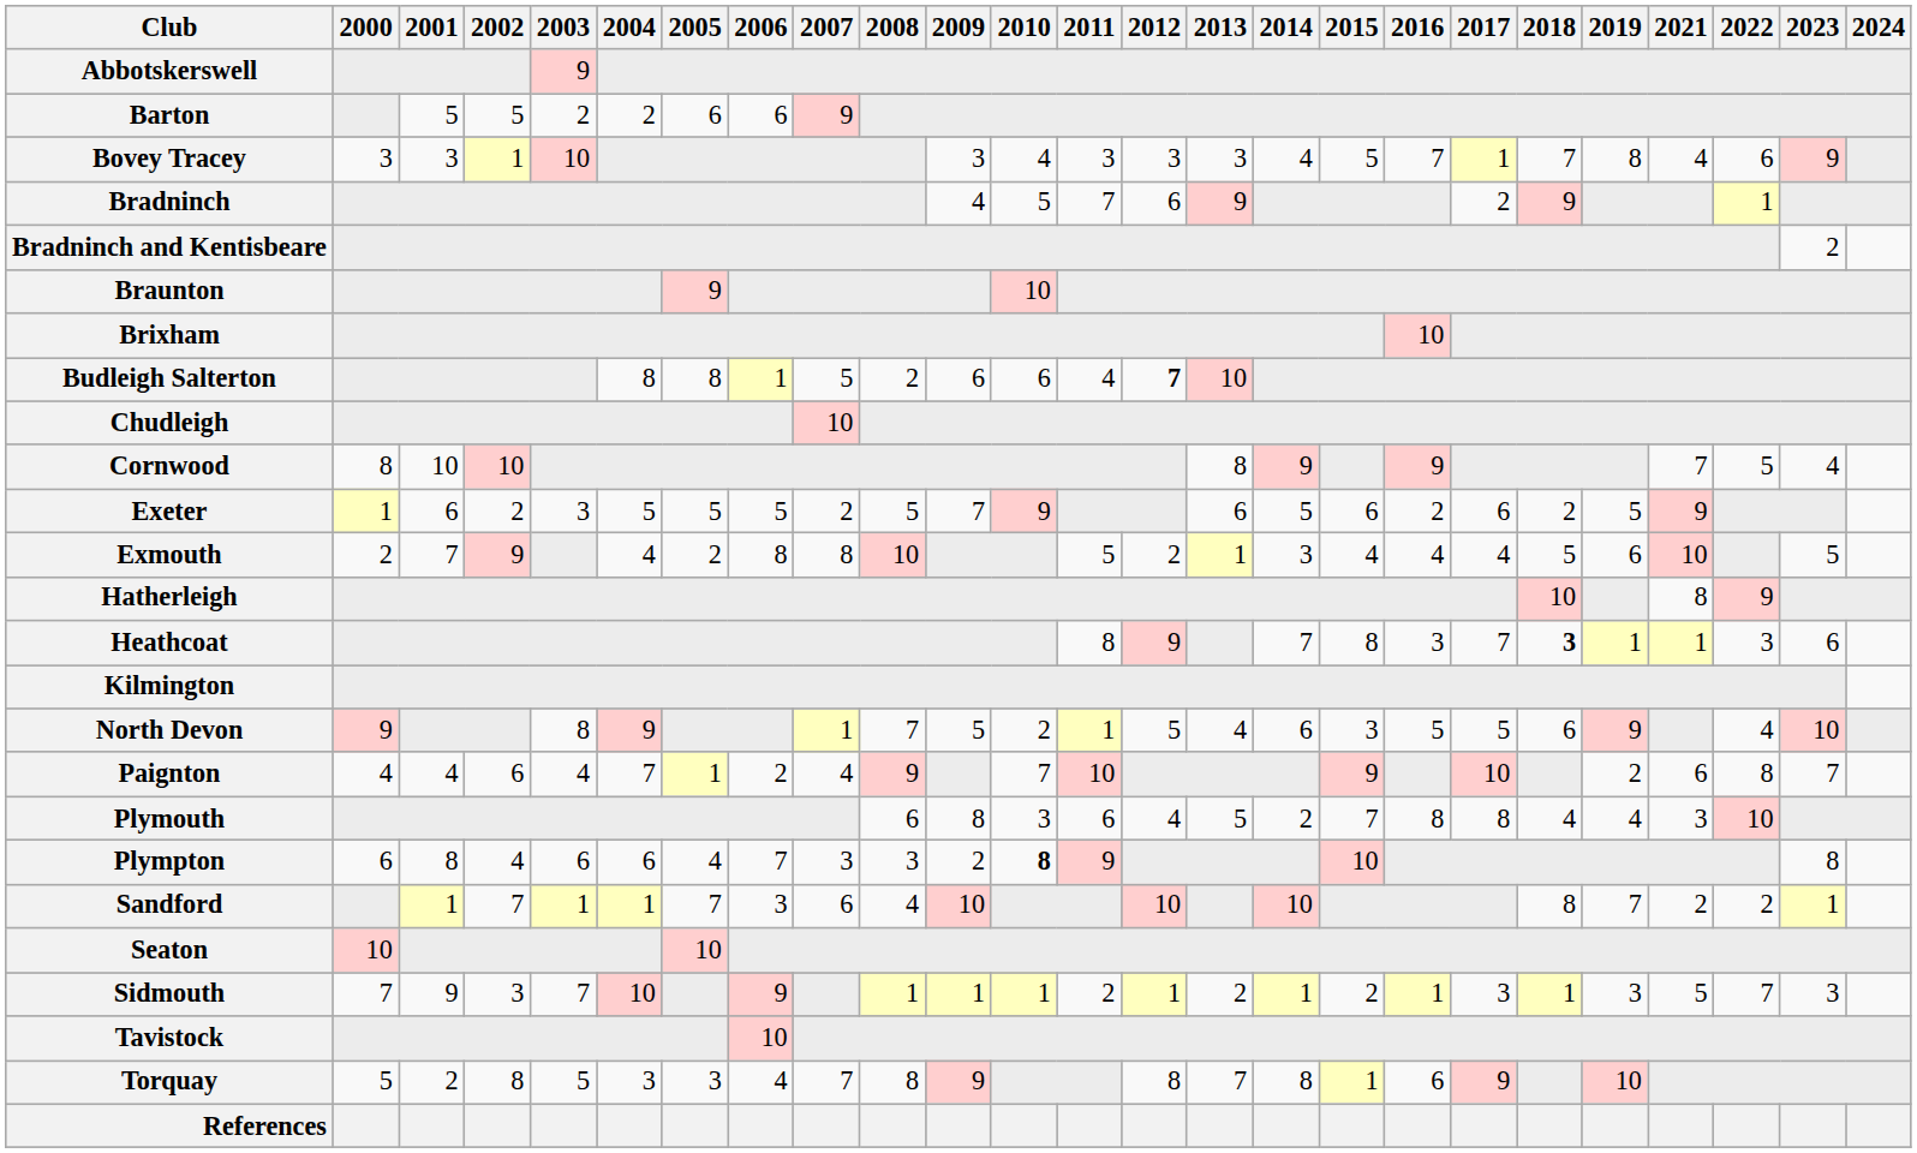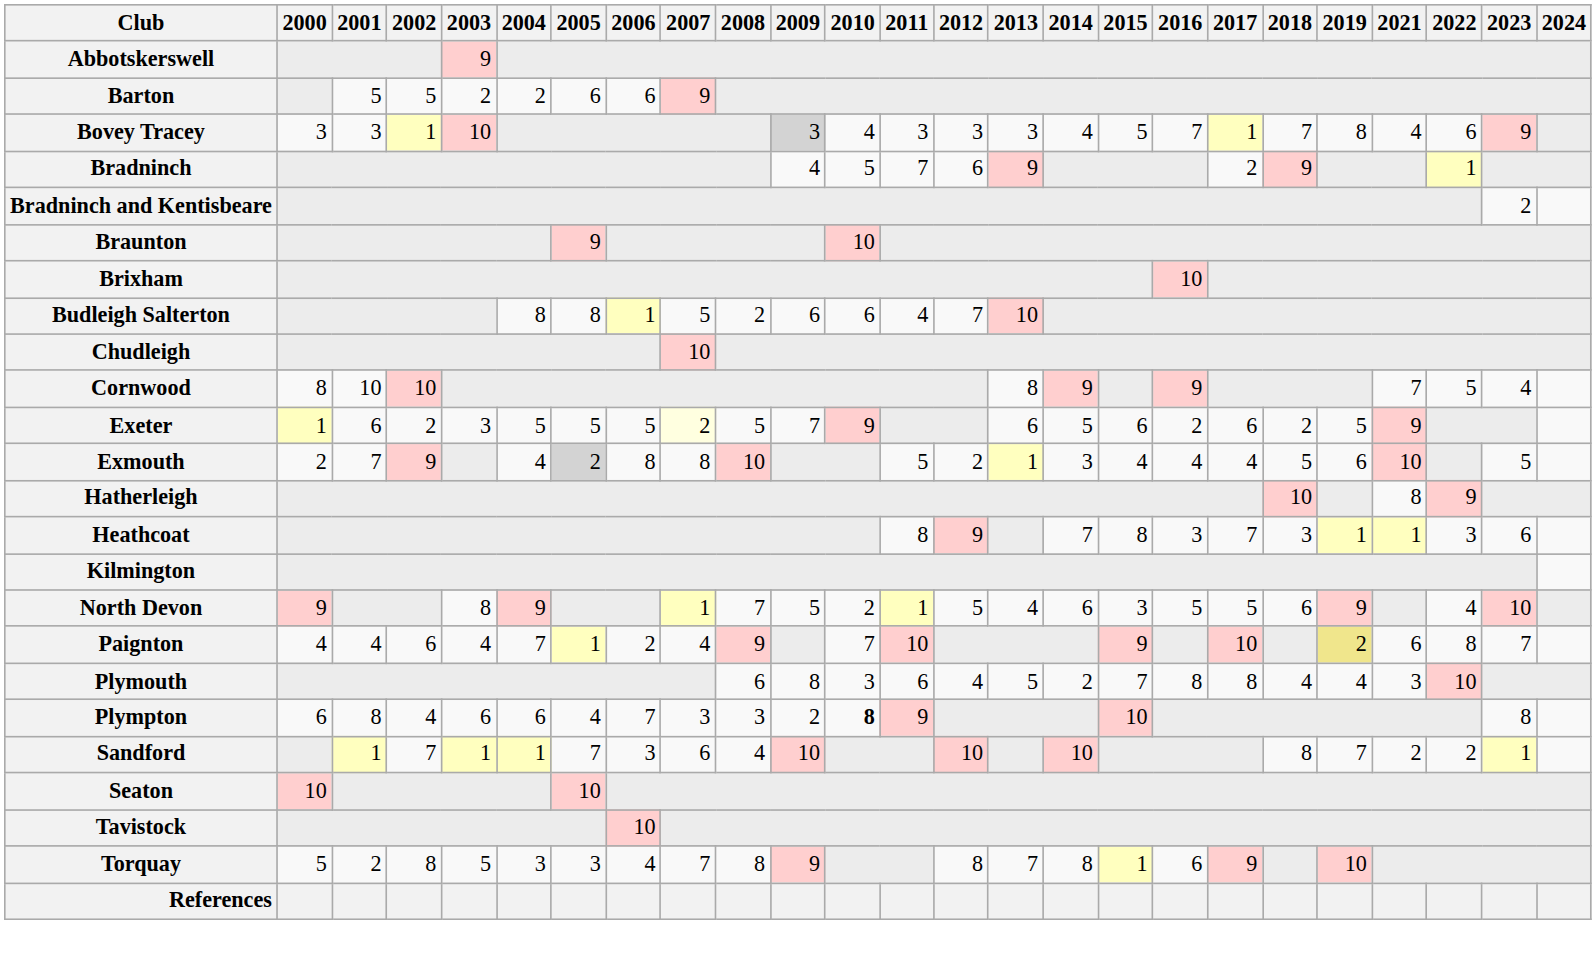 <table class="wikitable plainrowheaders" style="font-size:85%; text-align: right;">
 <tr>
 <th scope="col">Club</th>
 <th scope="col">2000</th>
 <th scope="col">2001</th>
 <th scope="col">2002</th>
 <th scope="col">2003</th>
 <th scope="col">2004</th>
 <th scope="col">2005</th>
 <th scope="col">2006</th>
 <th scope="col">2007</th>
 <th scope="col">2008</th>
 <th scope="col">2009</th>
 <th scope="col">2010</th>
 <th scope="col">2011</th>
 <th scope="col">2012</th>
 <th scope="col">2013</th>
 <th scope="col">2014</th>
 <th scope="col">2015</th>
 <th scope="col">2016</th>
 <th scope="col">2017</th>
 <th scope="col">2018</th>
 <th scope="col">2019</th>
 <th scope="col">2021</th>
 <th scope="col">2022</th>
 <th scope="col">2023</th>
 <th scope="col">2024</th>
 </tr>
 <tr>
 <th scope="row">Abbotskerswell</th>
 <td bgcolor="#ececec" colspan="3"></td>
 <td bgcolor="#ffcfcf">9</td>
 <td bgcolor="#ececec" colspan="20"></td>
 </tr>
 <tr>
 <th scope="row">Barton</th>
 <td bgcolor="#ececec"></td>
 <td>5</td>
 <td>5</td>
 <td>2</td>
 <td>2</td>
 <td>6</td>
 <td>6</td>
 <td bgcolor="#ffcfcf">9</td>
 <td bgcolor="#ececec" colspan="16"></td>
 </tr>
 <tr>
 <th scope="row">Bovey Tracey</th>
 <td>3</td>
 <td>3</td>
 <td bgcolor="#ffffbf">1</td>
 <td bgcolor="#ffcfcf">10</td>
 <td bgcolor="#ececec" colspan="5"></td>
-<td>3</td>
+<td style="background: lightgrey;">3</td>
 <td>4</td>
 <td>3</td>
 <td>3</td>
 <td>3</td>
 <td>4</td>
 <td>5</td>
 <td>7</td>
 <td bgcolor="#ffffbf">1</td>
 <td>7</td>
 <td>8</td>
 <td>4</td>
 <td>6</td>
 <td bgcolor="#ffcfcf">9</td>
 <td bgcolor="#ececec" colspan="1"></td>
 </tr>
 <tr>
 <th scope="row">Bradninch </th>
 <td bgcolor="#ececec" colspan="9"></td>
 <td>4</td>
 <td>5</td>
 <td>7</td>
 <td>6</td>
 <td bgcolor="#ffcfcf">9</td>
 <td bgcolor="#ececec" colspan="3"></td>
 <td>2</td>
 <td bgcolor="#ffcfcf">9</td>
 <td bgcolor="#ececec" colspan="2"></td>
 <td bgcolor="#ffffbf">1</td>
 <td bgcolor="#ececec" colspan="2"></td>
 </tr>
 <tr>
 <th scope="row">Bradninch and Kentisbeare</th>
 <td bgcolor="#ececec" colspan="22"></td>
 <td>2</td>
 <td></td>
 </tr>
 <tr>
 <th scope="row">Braunton</th>
 <td bgcolor="#ececec" colspan="5"></td>
 <td bgcolor="#ffcfcf">9</td>
 <td bgcolor="#ececec" colspan="4"></td>
 <td bgcolor="#ffcfcf">10</td>
 <td bgcolor="#ececec" colspan="13"></td>
 </tr>
 <tr>
 <th scope="row">Brixham</th>
 <td bgcolor="#ececec" colspan="16"></td>
 <td bgcolor="#ffcfcf">10</td>
 <td bgcolor="#ececec" colspan="7"></td>
 </tr>
 <tr>
 <th scope="row">Budleigh Salterton</th>
 <td bgcolor="#ececec" colspan="4"></td>
 <td>8</td>
 <td>8</td>
 <td bgcolor="#ffffbf">1</td>
 <td>5</td>
 <td>2</td>
 <td>6</td>
 <td>6</td>
 <td>4</td>
-<td><strong>7</strong></td>
+<td>7</td>
 <td bgcolor="#ffcfcf">10</td>
 <td bgcolor="#ececec" colspan="10"></td>
 </tr>
 <tr>
 <th scope="row">Chudleigh</th>
 <td bgcolor="#ececec" colspan="7"></td>
 <td bgcolor="#ffcfcf">10</td>
 <td bgcolor="#ececec" colspan="16"></td>
 </tr>
 <tr>
 <th scope="row">Cornwood</th>
 <td>8</td>
 <td>10</td>
 <td bgcolor="#ffcfcf">10</td>
 <td bgcolor="#ececec" colspan="10"></td>
 <td>8</td>
 <td bgcolor="#ffcfcf">9</td>
 <td bgcolor="#ececec"></td>
 <td bgcolor="#ffcfcf">9</td>
 <td bgcolor="#ececec" colspan="3"></td>
 <td>7</td>
 <td>5</td>
 <td>4</td>
 <td></td>
 </tr>
 <tr>
 <th scope="row">Exeter</th>
 <td bgcolor="#ffffbf">1</td>
 <td>6</td>
 <td>2</td>
 <td>3</td>
 <td>5</td>
 <td>5</td>
 <td>5</td>
-<td>2</td>
+<td style="background: lightyellow;">2</td>
 <td>5</td>
 <td>7</td>
 <td bgcolor="#ffcfcf">9</td>
 <td bgcolor="#ececec" colspan="2"></td>
 <td>6</td>
 <td>5</td>
 <td>6</td>
 <td>2</td>
 <td>6</td>
 <td>2</td>
 <td>5</td>
 <td bgcolor="#ffcfcf">9</td>
 <td bgcolor="#ececec" colspan="2"></td>
 <td></td>
 </tr>
 <tr>
 <th scope="row">Exmouth</th>
 <td>2</td>
 <td>7</td>
 <td bgcolor="#ffcfcf">9</td>
 <td bgcolor="#ececec"></td>
 <td>4</td>
-<td>2</td>
+<td style="background: lightgrey;">2</td>
 <td>8</td>
 <td>8</td>
 <td bgcolor="#ffcfcf">10</td>
 <td bgcolor="#ececec" colspan="2"></td>
 <td>5</td>
 <td>2</td>
 <td bgcolor="#ffffbf">1</td>
 <td>3</td>
 <td>4</td>
 <td>4</td>
 <td>4</td>
 <td>5</td>
 <td>6</td>
 <td bgcolor="#ffcfcf">10</td>
 <td bgcolor="#ececec" colspan="1"></td>
 <td>5</td>
 <td></td>
 </tr>
 <tr>
 <th scope="row">Hatherleigh</th>
 <td bgcolor="#ececec" colspan="18"></td>
 <td bgcolor="#ffcfcf">10</td>
 <td bgcolor="#ececec" colspan="1"></td>
 <td>8</td>
 <td bgcolor="#ffcfcf">9</td>
 <td bgcolor="#ececec" colspan="2"></td>
 </tr>
 <tr>
 <th scope="row">Heathcoat</th>
 <td bgcolor="#ececec" colspan="11"></td>
 <td>8</td>
 <td bgcolor="#ffcfcf">9</td>
 <td bgcolor="#ececec"></td>
 <td>7</td>
 <td>8</td>
 <td>3</td>
 <td>7</td>
-<td><strong>3</strong></td>
+<td>3</td>
 <td bgcolor="#ffffbf">1</td>
 <td bgcolor="#ffffbf">1</td>
 <td>3</td>
 <td>6</td>
 <td></td>
 </tr>
 <tr>
 <th scope="row">Kilmington</th>
 <td bgcolor="#ececec" colspan="23"></td>
 <td></td>
 </tr>
 <tr>
 <th scope="row">North Devon</th>
 <td bgcolor="#ffcfcf">9</td>
 <td bgcolor="#ececec" colspan="2"></td>
 <td>8</td>
 <td bgcolor="#ffcfcf">9</td>
 <td bgcolor="#ececec" colspan="2"></td>
 <td bgcolor="#ffffbf">1</td>
 <td>7</td>
 <td>5</td>
 <td>2</td>
 <td bgcolor="#ffffbf">1</td>
 <td>5</td>
 <td>4</td>
 <td>6</td>
 <td>3</td>
 <td>5</td>
 <td>5</td>
 <td>6</td>
 <td bgcolor="#ffcfcf">9</td>
 <td bgcolor="#ececec" colspan="1"></td>
 <td>4</td>
 <td bgcolor="#ffcfcf">10</td>
 <td bgcolor="#ececec" colspan="1"></td>
 </tr>
 <tr>
 <th scope="row">Paignton</th>
 <td>4</td>
 <td>4</td>
 <td>6</td>
 <td>4</td>
 <td>7</td>
 <td bgcolor="#ffffbf">1</td>
 <td>2</td>
 <td>4</td>
 <td bgcolor="#ffcfcf">9</td>
 <td bgcolor="#ececec"></td>
 <td>7</td>
 <td bgcolor="#ffcfcf">10</td>
 <td bgcolor="#ececec" colspan="3"></td>
 <td bgcolor="#ffcfcf">9</td>
 <td bgcolor="#ececec"></td>
 <td bgcolor="#ffcfcf">10</td>
 <td bgcolor="#ececec"></td>
-<td>2</td>
+<td style="background: khaki;">2</td>
 <td>6</td>
 <td>8</td>
 <td>7</td>
 <td></td>
 </tr>
 <tr>
 <th scope="row">Plymouth</th>
 <td bgcolor="#ececec" colspan="8"></td>
 <td>6</td>
 <td>8</td>
 <td>3</td>
 <td>6</td>
 <td>4</td>
 <td>5</td>
 <td>2</td>
 <td>7</td>
 <td>8</td>
 <td>8</td>
 <td>4</td>
 <td>4</td>
 <td>3</td>
 <td bgcolor="#ffcfcf">10</td>
 <td bgcolor="#ececec" colspan="2"></td>
 </tr>
 <tr>
 <th scope="row">Plympton</th>
 <td>6</td>
 <td>8</td>
 <td>4</td>
 <td>6</td>
 <td>6</td>
 <td>4</td>
 <td>7</td>
 <td>3</td>
 <td>3</td>
 <td>2</td>
 <td><strong>8</strong></td>
 <td bgcolor="#ffcfcf">9</td>
 <td bgcolor="#ececec" colspan="3"></td>
 <td bgcolor="#ffcfcf">10</td>
 <td bgcolor="#ececec" colspan="6"></td>
 <td>8</td>
 <td></td>
 </tr>
 <tr>
 <th scope="row">Sandford</th>
 <td bgcolor="#ececec"></td>
 <td bgcolor="#ffffbf">1</td>
 <td>7</td>
 <td bgcolor="#ffffbf">1</td>
 <td bgcolor="#ffffbf">1</td>
 <td>7</td>
 <td>3</td>
 <td>6</td>
 <td>4</td>
 <td bgcolor="#ffcfcf">10</td>
 <td bgcolor="#ececec" colspan="2"></td>
 <td bgcolor="#ffcfcf">10</td>
 <td bgcolor="#ececec"></td>
 <td bgcolor="#ffcfcf">10</td>
 <td bgcolor="#ececec" colspan="3"></td>
 <td>8</td>
 <td>7</td>
 <td>2</td>
 <td>2</td>
 <td bgcolor="#ffffbf">1</td>
 <td></td>
 </tr>
 <tr>
 <th scope="row">Seaton</th>
 <td bgcolor="#ffcfcf">10</td>
 <td bgcolor="#ececec" colspan="4"></td>
 <td bgcolor="#ffcfcf">10</td>
 <td bgcolor="#ececec" colspan="18"></td>
 </tr>
 <tr>
-<th scope="row">Sidmouth</th>
-<td>7</td>
-<td>9</td>
-<td>3</td>
-<td>7</td>
-<td bgcolor="#ffcfcf">10</td>
-<td bgcolor="#ececec"></td>
-<td bgcolor="#ffcfcf">9</td>
-<td bgcolor="#ececec"></td>
-<td bgcolor="#ffffbf">1</td>
-<td bgcolor="#ffffbf">1</td>
-<td bgcolor="#ffffbf">1</td>
-<td>2</td>
-<td bgcolor="#ffffbf">1</td>
-<td>2</td>
-<td bgcolor="#ffffbf">1</td>
-<td>2</td>
-<td bgcolor="#ffffbf">1</td>
-<td>3</td>
-<td bgcolor="#ffffbf">1</td>
-<td>3</td>
-<td>5</td>
-<td>7</td>
-<td>3</td>
-<td></td>
-</tr>
-<tr>
 <th scope="row">Tavistock</th>
 <td bgcolor="#ececec" colspan="6"></td>
 <td bgcolor="#ffcfcf">10</td>
 <td bgcolor="#ececec" colspan="17"></td>
 </tr>
 <tr>
 <th scope="row">Torquay</th>
 <td>5</td>
 <td>2</td>
 <td>8</td>
 <td>5</td>
 <td>3</td>
 <td>3</td>
 <td>4</td>
 <td>7</td>
 <td>8</td>
 <td bgcolor="#ffcfcf">9</td>
 <td bgcolor="#ececec" colspan="2"></td>
 <td>8</td>
 <td>7</td>
 <td>8</td>
 <td bgcolor="#ffffbf">1</td>
 <td>6</td>
 <td bgcolor="#ffcfcf">9</td>
 <td bgcolor="#ececec"></td>
 <td bgcolor="#ffcfcf">10</td>
 <td bgcolor="#ececec" colspan="4"></td>
 </tr>
 <tr style="text-align: center;">
 <th scope="row" style="text-align: right;">References</th>
 <th scope="col"></th>
 <th scope="col"></th>
 <th scope="col"></th>
 <th scope="col"></th>
 <th scope="col"></th>
 <th scope="col"></th>
 <th scope="col"></th>
 <th scope="col"></th>
 <th scope="col"></th>
 <th scope="col"></th>
 <th scope="col"></th>
 <th scope="col"></th>
 <th scope="col"></th>
 <th scope="col"></th>
 <th scope="col"></th>
 <th scope="col"></th>
 <th scope="col"></th>
 <th scope="col"></th>
 <th scope="col"></th>
 <th scope="col"></th>
 <th scope="col"></th>
 <th scope="col"></th>
 <th scope="col"></th>
 <th scope="col"></th>
 </tr>
 </table>
